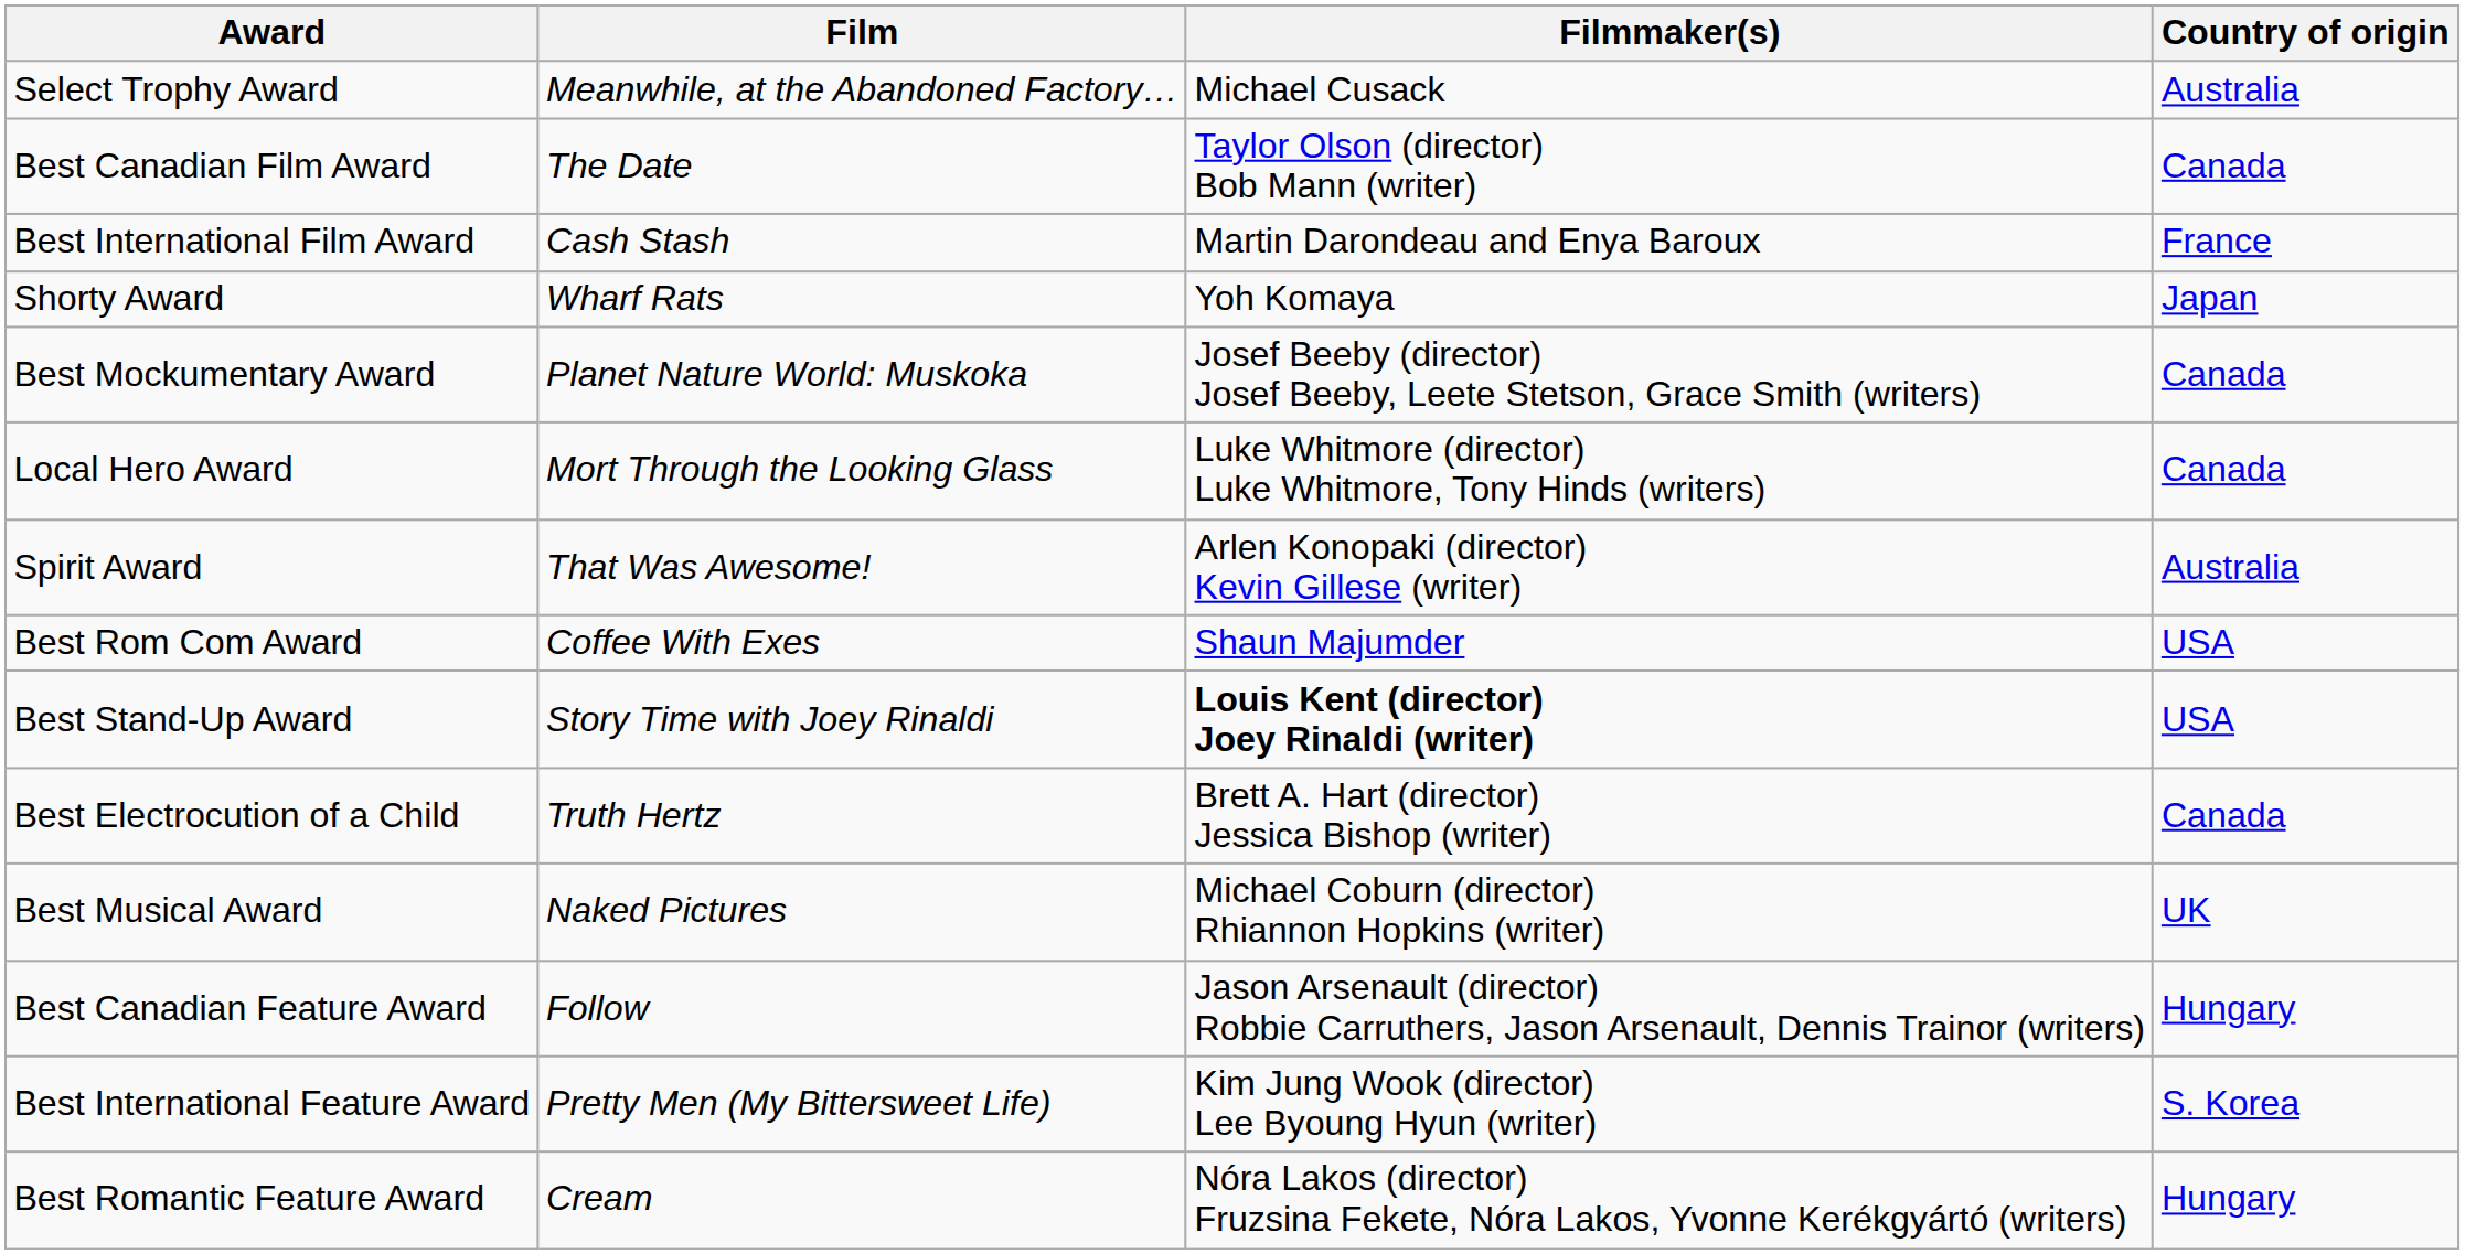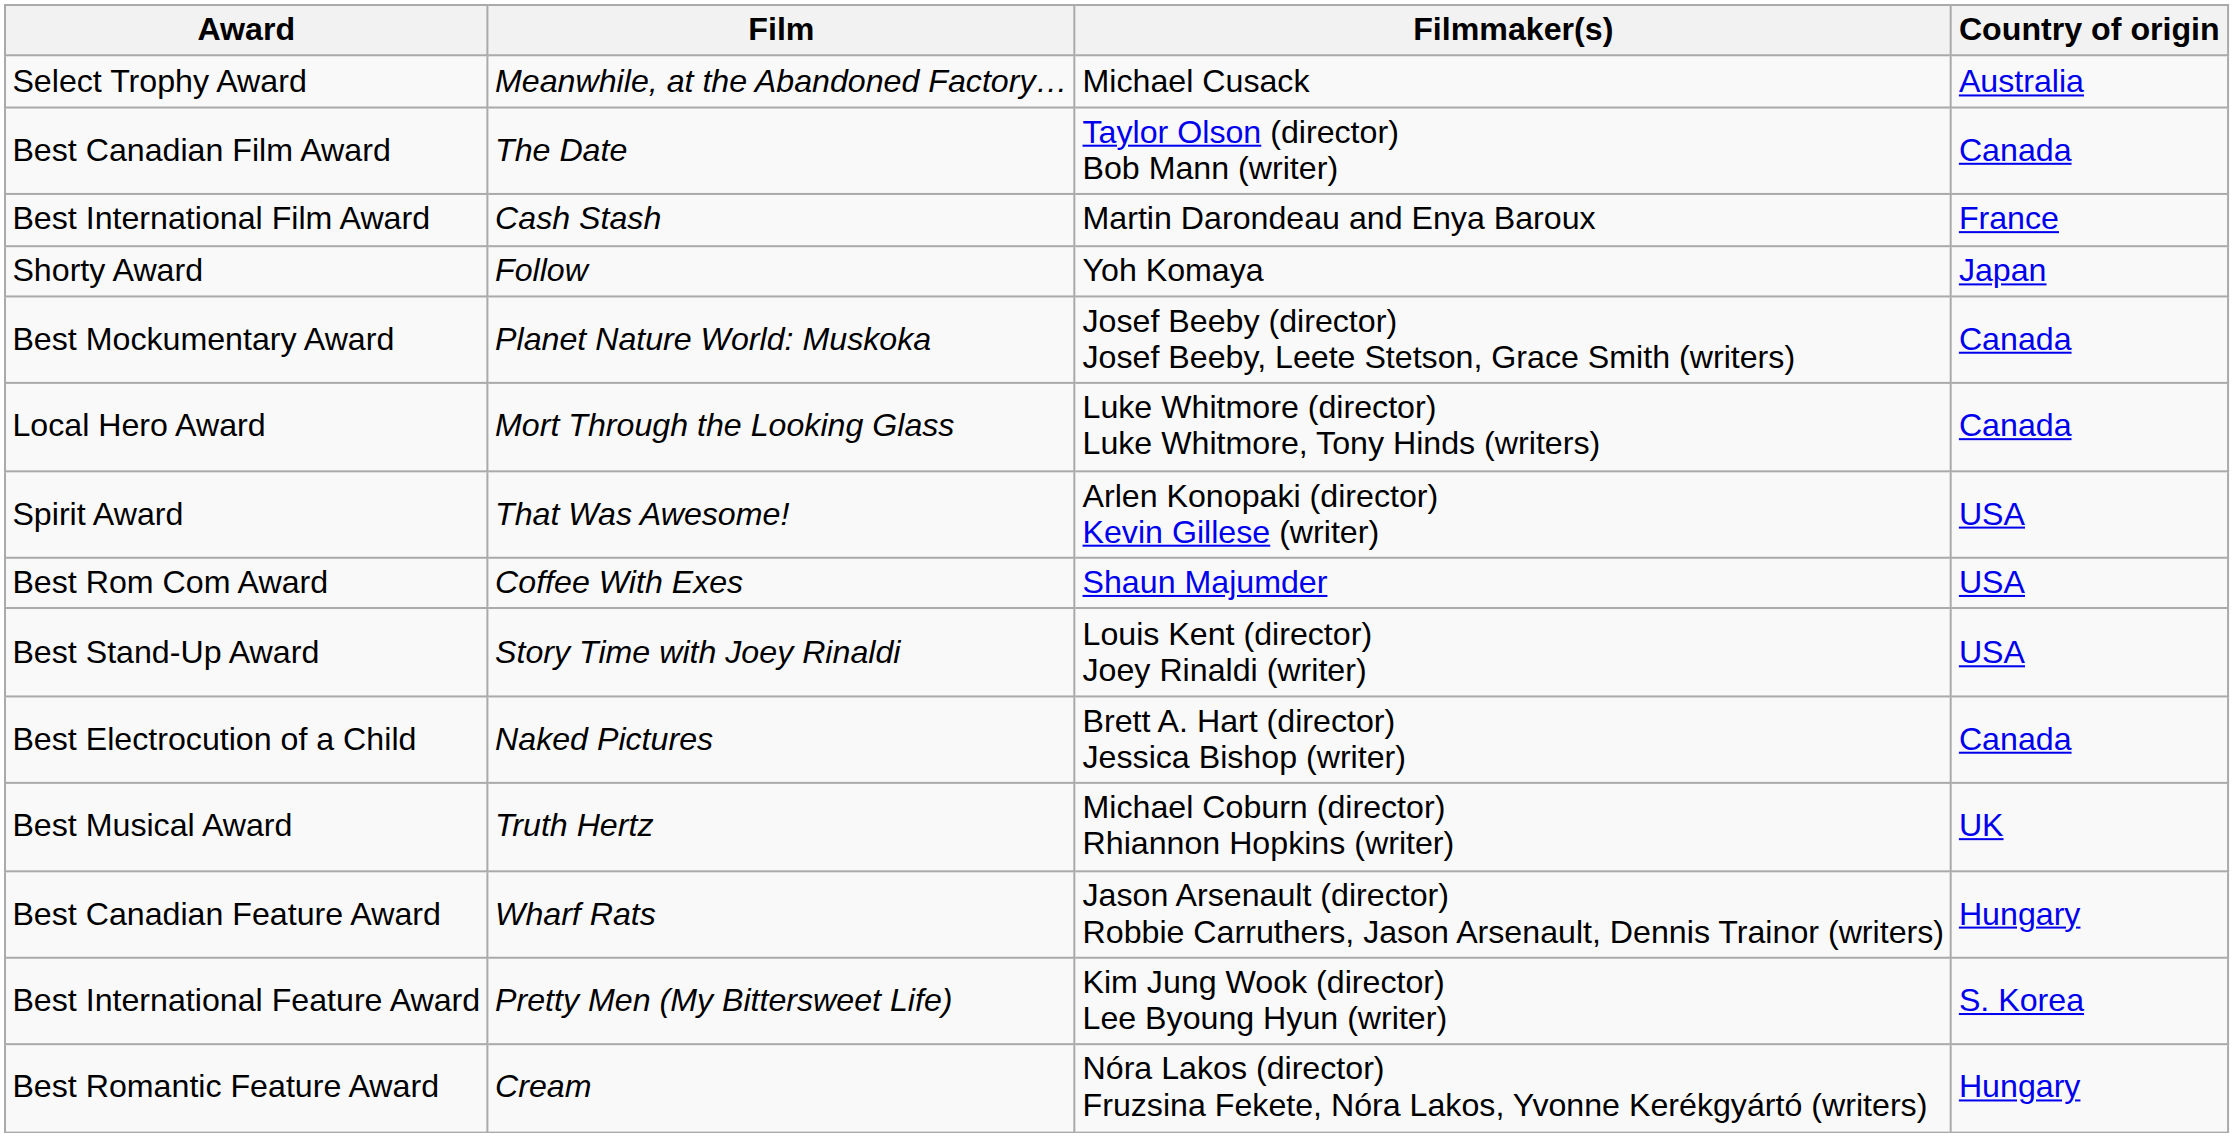 <table class="wikitable">
 <tr>
 <th>Award</th>
 <th>Film</th>
 <th>Filmmaker(s)</th>
 <th>Country of origin</th>
 </tr>
 <tr>
 <td>Select Trophy Award</td>
 <td><em>Meanwhile, at the Abandoned Factory…</em></td>
 <td>Michael Cusack</td>
 <td><a href='#'>Australia</a></td>
 </tr>
 <tr>
 <td>Best Canadian Film Award</td>
 <td><em>The Date</em></td>
 <td><a href='#'>Taylor Olson</a> (director)<br>Bob Mann (writer)</td>
 <td><a href='#'>Canada</a></td>
 </tr>
 <tr>
 <td>Best International Film Award</td>
 <td><em>Cash Stash</em></td>
 <td>Martin Darondeau and Enya Baroux</td>
 <td><a href='#'>France</a></td>
 </tr>
 <tr>
 <td>Shorty Award</td>
-<td><em>Wharf Rats</em></td>
+<td><em>Follow</em></td>
 <td>Yoh Komaya</td>
 <td><a href='#'>Japan</a></td>
 </tr>
 <tr>
 <td>Best Mockumentary Award</td>
 <td><em>Planet Nature World: Muskoka</em></td>
 <td>Josef Beeby (director)<br>Josef Beeby, Leete Stetson, Grace Smith (writers)</td>
 <td><a href='#'>Canada</a></td>
 </tr>
 <tr>
 <td>Local Hero Award</td>
 <td><em>Mort Through the Looking Glass</em></td>
 <td>Luke Whitmore (director)<br>Luke Whitmore, Tony Hinds (writers)</td>
 <td><a href='#'>Canada</a></td>
 </tr>
 <tr>
 <td>Spirit Award</td>
 <td><em>That Was Awesome!</em></td>
 <td>Arlen Konopaki (director)<br><a href='#'>Kevin Gillese</a> (writer)</td>
-<td><a href='#'>Australia</a></td>
+<td><a href='#'>USA</a></td>
 </tr>
 <tr>
 <td>Best Rom Com Award</td>
 <td><em>Coffee With Exes</em></td>
 <td><a href='#'>Shaun Majumder</a></td>
 <td><a href='#'>USA</a></td>
 </tr>
 <tr>
 <td>Best Stand-Up Award</td>
 <td><em>Story Time with Joey Rinaldi</em></td>
-<td><strong>Louis Kent (director)<br>Joey Rinaldi (writer)</strong></td>
+<td>Louis Kent (director)<br>Joey Rinaldi (writer)</td>
 <td><a href='#'>USA</a></td>
 </tr>
 <tr>
 <td>Best Electrocution of a Child</td>
-<td><em>Truth Hertz</em></td>
+<td><em>Naked Pictures</em></td>
 <td>Brett A. Hart (director)<br>Jessica Bishop (writer)</td>
 <td><a href='#'>Canada</a></td>
 </tr>
 <tr>
 <td>Best Musical Award</td>
-<td><em>Naked Pictures</em></td>
+<td><em>Truth Hertz</em></td>
 <td>Michael Coburn (director)<br>Rhiannon Hopkins (writer)</td>
 <td><a href='#'>UK</a></td>
 </tr>
 <tr>
 <td>Best Canadian Feature Award</td>
-<td><em>Follow</em></td>
+<td><em>Wharf Rats</em></td>
 <td>Jason Arsenault (director)<br>Robbie Carruthers, Jason Arsenault, Dennis Trainor (writers)</td>
 <td><a href='#'>Hungary</a></td>
 </tr>
 <tr>
 <td>Best International Feature Award</td>
 <td><em>Pretty Men (My Bittersweet Life)</em></td>
 <td>Kim Jung Wook (director)<br>Lee Byoung Hyun (writer)</td>
 <td><a href='#'>S. Korea</a></td>
 </tr>
 <tr>
 <td>Best Romantic Feature Award</td>
 <td><em>Cream</em></td>
 <td>Nóra Lakos (director)<br>Fruzsina Fekete, Nóra Lakos, Yvonne Kerékgyártó (writers)</td>
 <td><a href='#'>Hungary</a></td>
 </tr>
 </table>
